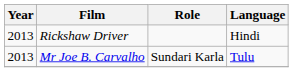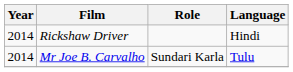 <table class="wikitable sortable">
 <tr>
 <th>Year</th>
 <th>Film</th>
 <th>Role</th>
 <th>Language</th>
 </tr>
 <tr>
-<td>2013</td>
+<td>2014</td>
 <td><em>Rickshaw Driver</em></td>
 <td></td>
 <td>Hindi</td>
 </tr>
 <tr>
-<td>2013</td>
+<td>2014</td>
 <td><em><a href='#'>Mr Joe B. Carvalho</a></em></td>
 <td>Sundari Karla</td>
 <td><a href='#'>Tulu</a></td>
 </tr>
 <tr>
 </tr>
 </table>
